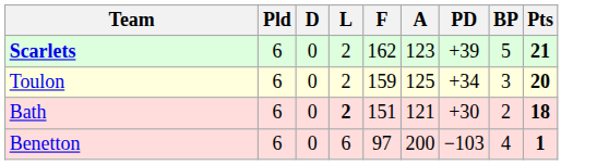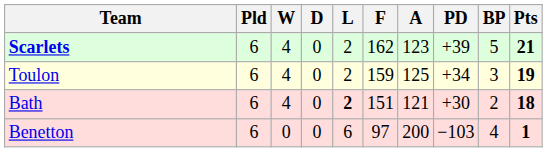 <table class="wikitable" style="text-align:center">
 <tr>
 <th width="200">Team</th>
 <th width="20">Pld</th>
+<th width="20">W</th>
 <th width="20">D</th>
 <th width="20">L</th>
 <th width="20">F</th>
 <th width="20">A</th>
 <th width="20">PD</th>
 <th width="20">BP</th>
 <th width="20">Pts</th>
 </tr>
 <tr bgcolor="#ddffdd">
 <td align=left> <strong><a href='#'>Scarlets</a></strong></td>
 <td>6</td>
+<td>4</td>
 <td>0</td>
 <td>2</td>
 <td>162</td>
 <td>123</td>
 <td>+39</td>
 <td>5</td>
 <td><strong>21</strong></td>
 </tr>
 <tr bgcolor="#ffffdd">
 <td align=left> <a href='#'>Toulon</a></td>
 <td>6</td>
+<td>4</td>
 <td>0</td>
 <td>2</td>
 <td>159</td>
 <td>125</td>
 <td>+34</td>
 <td>3</td>
-<td><strong>20</strong></td>
+<td><strong>19</strong></td>
 </tr>
 <tr bgcolor="#ffdddd">
 <td align=left> <a href='#'>Bath</a></td>
 <td>6</td>
+<td>4</td>
 <td>0</td>
 <td><strong>2</strong></td>
 <td>151</td>
 <td>121</td>
 <td>+30</td>
 <td>2</td>
 <td><strong>18</strong></td>
 </tr>
 <tr bgcolor="#ffdddd">
 <td align=left> <a href='#'>Benetton</a></td>
 <td>6</td>
 <td>0</td>
+<td>0</td>
 <td>6</td>
 <td>97</td>
 <td>200</td>
 <td>−103</td>
 <td>4</td>
 <td><strong>1</strong></td>
 </tr>
 </table>
